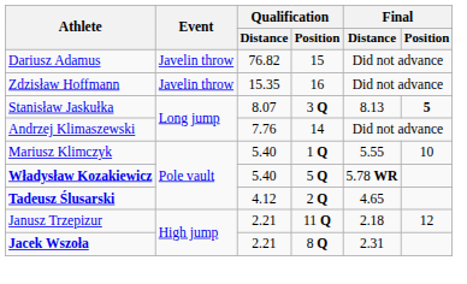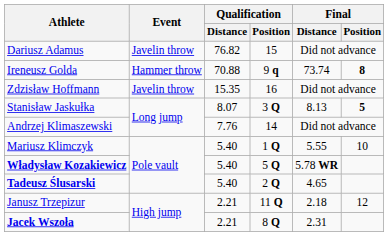 <table class=wikitable style="font-size:90%">
 <tr>
 <th rowspan="2">Athlete</th>
 <th rowspan="2">Event</th>
 <th colspan="2">Qualification</th>
 <th colspan="2">Final</th>
 </tr>
 <tr style="font-size:95%">
 <th>Distance</th>
 <th>Position</th>
 <th>Distance</th>
 <th>Position</th>
 </tr>
 <tr align=center>
 <td align=left><a href='#'>Dariusz Adamus</a></td>
 <td align=left><a href='#'>Javelin throw</a></td>
 <td>76.82</td>
 <td>15</td>
 <td colspan=2>Did not advance</td>
+</tr>
+<tr align=center>
+<td align=left><a href='#'>Ireneusz Golda</a></td>
+<td align=left><a href='#'>Hammer throw</a></td>
+<td>70.88</td>
+<td>9 <strong>q</strong></td>
+<td>73.74</td>
+<td><strong>8</strong></td>
 </tr>
 <tr align=center>
 <td align=left><a href='#'>Zdzisław Hoffmann</a></td>
 <td align=left><a href='#'>Javelin throw</a></td>
 <td>15.35</td>
 <td>16</td>
 <td colspan=2>Did not advance</td>
 </tr>
 <tr align=center>
 <td align=left><a href='#'>Stanisław Jaskułka</a></td>
 <td style="text-align:left;" rowspan="2"><a href='#'>Long jump</a></td>
 <td>8.07</td>
 <td>3 <strong>Q</strong></td>
 <td>8.13</td>
 <td><strong>5</strong></td>
 </tr>
 <tr align=center>
 <td align=left><a href='#'>Andrzej Klimaszewski</a></td>
 <td>7.76</td>
 <td>14</td>
 <td colspan=2>Did not advance</td>
 </tr>
 <tr align=center>
 <td align=left><a href='#'>Mariusz Klimczyk</a></td>
 <td style="text-align:left;" rowspan="3"><a href='#'>Pole vault</a></td>
 <td>5.40</td>
 <td>1 <strong>Q</strong></td>
 <td>5.55</td>
 <td>10</td>
 </tr>
 <tr align=center>
 <td align=left><strong><a href='#'>Władysław Kozakiewicz</a></strong></td>
 <td>5.40</td>
 <td>5 <strong>Q</strong></td>
 <td>5.78 <strong>WR</strong></td>
 <td></td>
 </tr>
 <tr align=center>
 <td align=left><strong><a href='#'>Tadeusz Ślusarski</a></strong></td>
-<td>4.12</td>
+<td>5.40</td>
 <td>2 <strong>Q</strong></td>
 <td>4.65</td>
 <td></td>
 </tr>
 <tr align=center>
 <td align=left><a href='#'>Janusz Trzepizur</a></td>
 <td style="text-align:left;" rowspan="3"><a href='#'>High jump</a></td>
 <td>2.21</td>
 <td>11 <strong>Q</strong></td>
 <td>2.18</td>
 <td>12</td>
 </tr>
 <tr align=center>
 <td align=left><strong><a href='#'>Jacek Wszoła </a></strong></td>
 <td>2.21</td>
 <td>8 <strong>Q</strong></td>
 <td>2.31</td>
 <td></td>
 </tr>
 </table>
